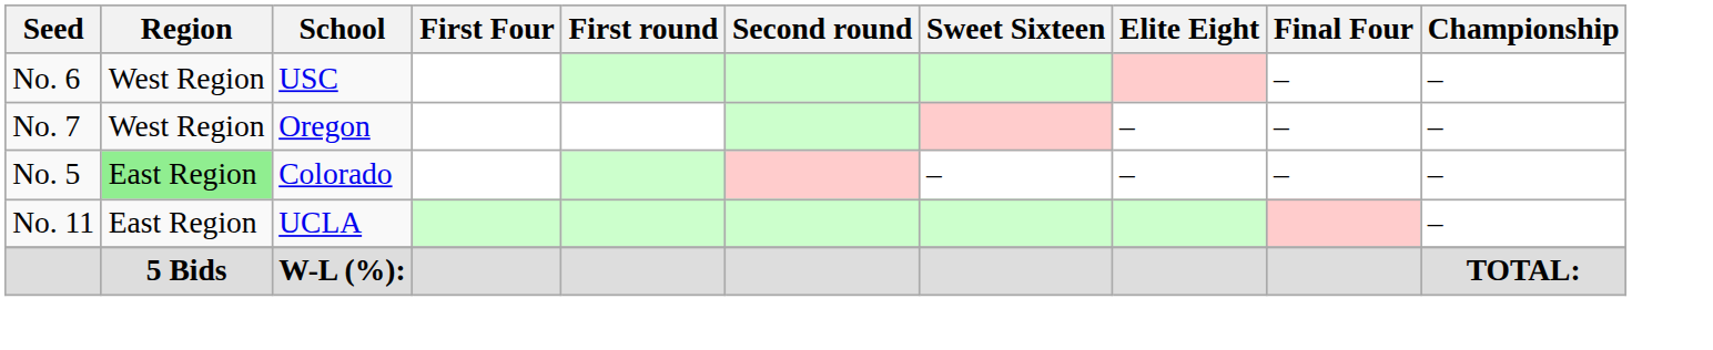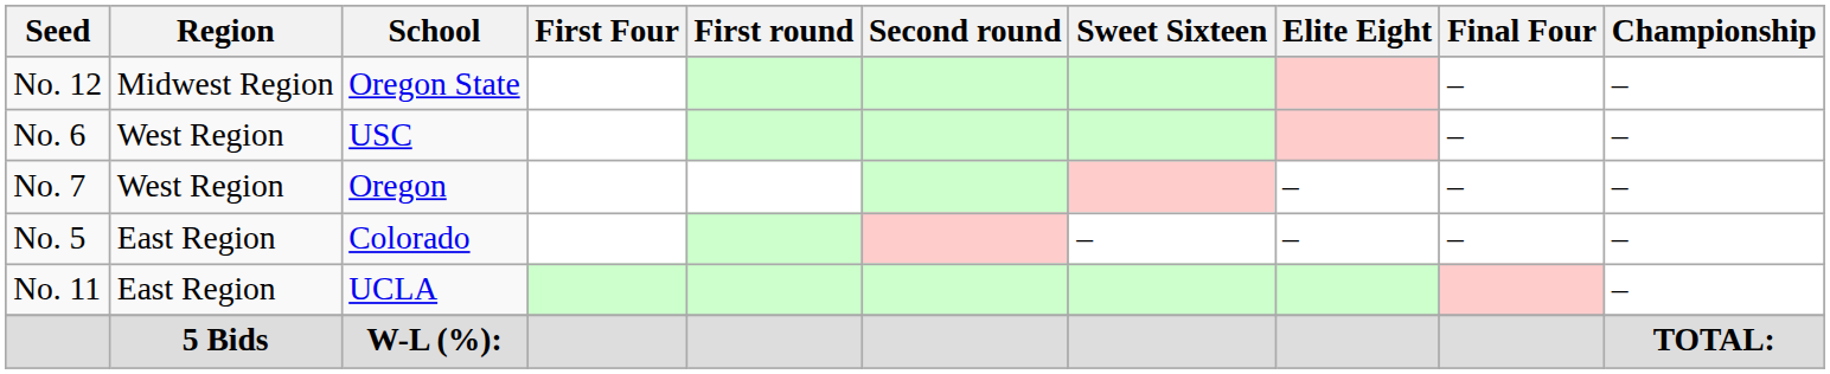 <table class="sortable wikitable" style="white-space:nowrap; font-size:100%;">
 <tr>
 <th>Seed</th>
 <th>Region</th>
 <th>School</th>
 <th>First Four</th>
 <th>First round</th>
 <th>Second round</th>
 <th>Sweet Sixteen</th>
 <th>Elite Eight</th>
 <th>Final Four</th>
 <th>Championship</th>
+</tr>
+<tr>
+<td>No. 12</td>
+<td>Midwest Region</td>
+<td><a href='#'>Oregon State</a></td>
+<td style="background:#fff;"></td>
+<td style="background:#cfc;"></td>
+<td style="background:#cfc;"></td>
+<td style="background:#cfc;"></td>
+<td style="background:#fcc;"></td>
+<td style="background:#fff;">–</td>
+<td style="background:#fff;">–</td>
 </tr>
 <tr>
 <td>No. 6</td>
 <td>West Region</td>
 <td><a href='#'>USC</a></td>
 <td style="background:#fff;"></td>
 <td style="background:#cfc;"></td>
 <td style="background:#cfc;"></td>
 <td style="background:#cfc;"></td>
 <td style="background:#fcc;"></td>
 <td style="background:#fff;">–</td>
 <td style="background:#fff;">–</td>
 </tr>
 <tr>
 <td>No. 7</td>
 <td>West Region</td>
 <td><a href='#'>Oregon</a></td>
 <td style="background:#fff;"></td>
 <td style="background:#fff;"></td>
 <td style="background:#cfc;"></td>
 <td style="background:#fcc;"></td>
 <td style="background:#fff;">–</td>
 <td style="background:#fff;">–</td>
 <td style="background:#fff;">–</td>
 </tr>
 <tr>
 <td>No. 5</td>
-<td style="background: lightgreen;">East Region</td>
+<td>East Region</td>
 <td><a href='#'>Colorado</a></td>
 <td style="background:#fff;"></td>
 <td style="background:#cfc;"></td>
 <td style="background:#fcc;"></td>
 <td style="background:#fff;">–</td>
 <td style="background:#fff;">–</td>
 <td style="background:#fff;">–</td>
 <td style="background:#fff;">–</td>
 </tr>
 <tr>
 <td>No. 11</td>
 <td>East Region</td>
 <td><a href='#'>UCLA</a></td>
 <td style="background:#cfc;"></td>
 <td style="background:#cfc;"></td>
 <td style="background:#cfc;"></td>
 <td style="background:#cfc;"></td>
 <td style="background:#cfc;"></td>
 <td style="background:#fcc;"></td>
 <td style="background:#fff;">–</td>
 </tr>
 <tr>
 </tr>
 <tr class="sortbottom" style="text-align:center; background:#ddd;">
 <td></td>
 <td><strong>5 Bids</strong></td>
 <td><strong>W-L (%):</strong></td>
 <td></td>
 <td></td>
 <td></td>
 <td></td>
 <td></td>
 <td></td>
 <td><strong>TOTAL:</strong> </td>
 </tr>
 </table>
